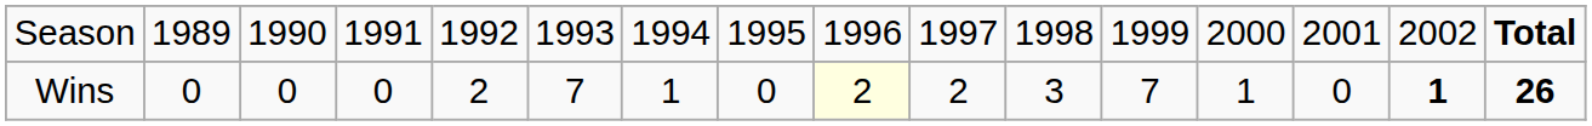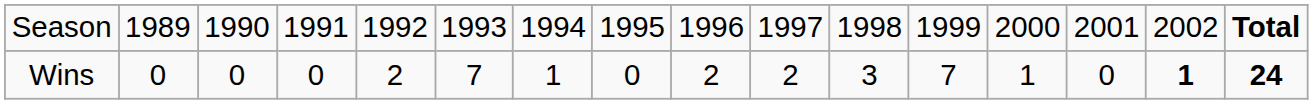 <table class="wikitable sortable">
 <tr>
 <td>Season</td>
 <td>1989</td>
 <td>1990</td>
 <td>1991</td>
 <td>1992</td>
 <td>1993</td>
 <td>1994</td>
 <td>1995</td>
 <td>1996</td>
 <td>1997</td>
 <td>1998</td>
 <td>1999</td>
 <td>2000</td>
 <td>2001</td>
 <td>2002</td>
 <td><strong>Total</strong></td>
 </tr>
 <tr align=center>
 <td>Wins</td>
 <td>0</td>
 <td>0</td>
 <td>0</td>
 <td>2</td>
 <td>7</td>
 <td>1</td>
 <td>0</td>
-<td style="background: lightyellow;">2</td>
+<td>2</td>
 <td>2</td>
 <td>3</td>
 <td>7</td>
 <td>1</td>
 <td>0</td>
 <td><strong>1</strong></td>
-<td><strong>26</strong></td>
+<td><strong>24</strong></td>
 </tr>
 </table>
